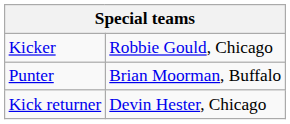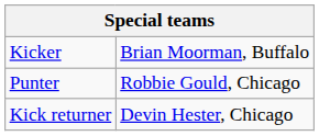 <table class="wikitable" style="font-size: 90%;">
 <tr>
 <th colspan="6">Special teams</th>
 </tr>
 <tr>
 <td><a href='#'>Kicker</a></td>
-<td><a href='#'>Robbie Gould</a>, Chicago</td>
+<td><a href='#'>Brian Moorman</a>, Buffalo</td>
 </tr>
 <tr>
 <td><a href='#'>Punter</a></td>
-<td><a href='#'>Brian Moorman</a>, Buffalo</td>
+<td><a href='#'>Robbie Gould</a>, Chicago</td>
 </tr>
 <tr>
 <td><a href='#'>Kick returner</a></td>
 <td><a href='#'>Devin Hester</a>, Chicago</td>
 </tr>
 </table>
